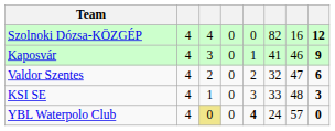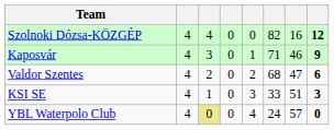 <table class="wikitable" style="text-align:center;">
 <tr>
 <th width=210>Team</th>
 <th width=20></th>
 <th width=20></th>
 <th width=20></th>
 <th width=20></th>
 <th width=20></th>
 <th width=20></th>
 <th width=20></th>
 </tr>
 <tr style="background:#cfc;">
 <td align="left"><a href='#'>Szolnoki Dózsa-KÖZGÉP</a></td>
 <td>4</td>
 <td>4</td>
 <td>0</td>
 <td>0</td>
 <td>82</td>
 <td>16</td>
 <td><strong>12</strong></td>
 </tr>
 <tr style="background:#cfc;">
 <td align="left"><a href='#'>Kaposvár</a></td>
 <td>4</td>
 <td>3</td>
 <td>0</td>
 <td>1</td>
-<td>41</td>
+<td>71</td>
 <td>46</td>
 <td><strong>9</strong></td>
 </tr>
 <tr>
 <td align="left"><a href='#'>Valdor Szentes</a></td>
 <td>4</td>
 <td>2</td>
 <td>0</td>
 <td>2</td>
-<td>32</td>
+<td>68</td>
 <td>47</td>
 <td><strong>6</strong></td>
 </tr>
 <tr>
 <td align="left"><a href='#'>KSI SE</a></td>
 <td>4</td>
 <td>1</td>
 <td>0</td>
 <td>3</td>
 <td>33</td>
-<td>48</td>
+<td>51</td>
 <td><strong>3</strong></td>
 </tr>
 <tr>
 <td align="left"><a href='#'>YBL Waterpolo Club</a></td>
 <td>4</td>
 <td style="background: khaki;">0</td>
 <td>0</td>
-<td><strong>4</strong></td>
+<td>4</td>
 <td>24</td>
 <td>57</td>
 <td><strong>0</strong></td>
 </tr>
 </table>
